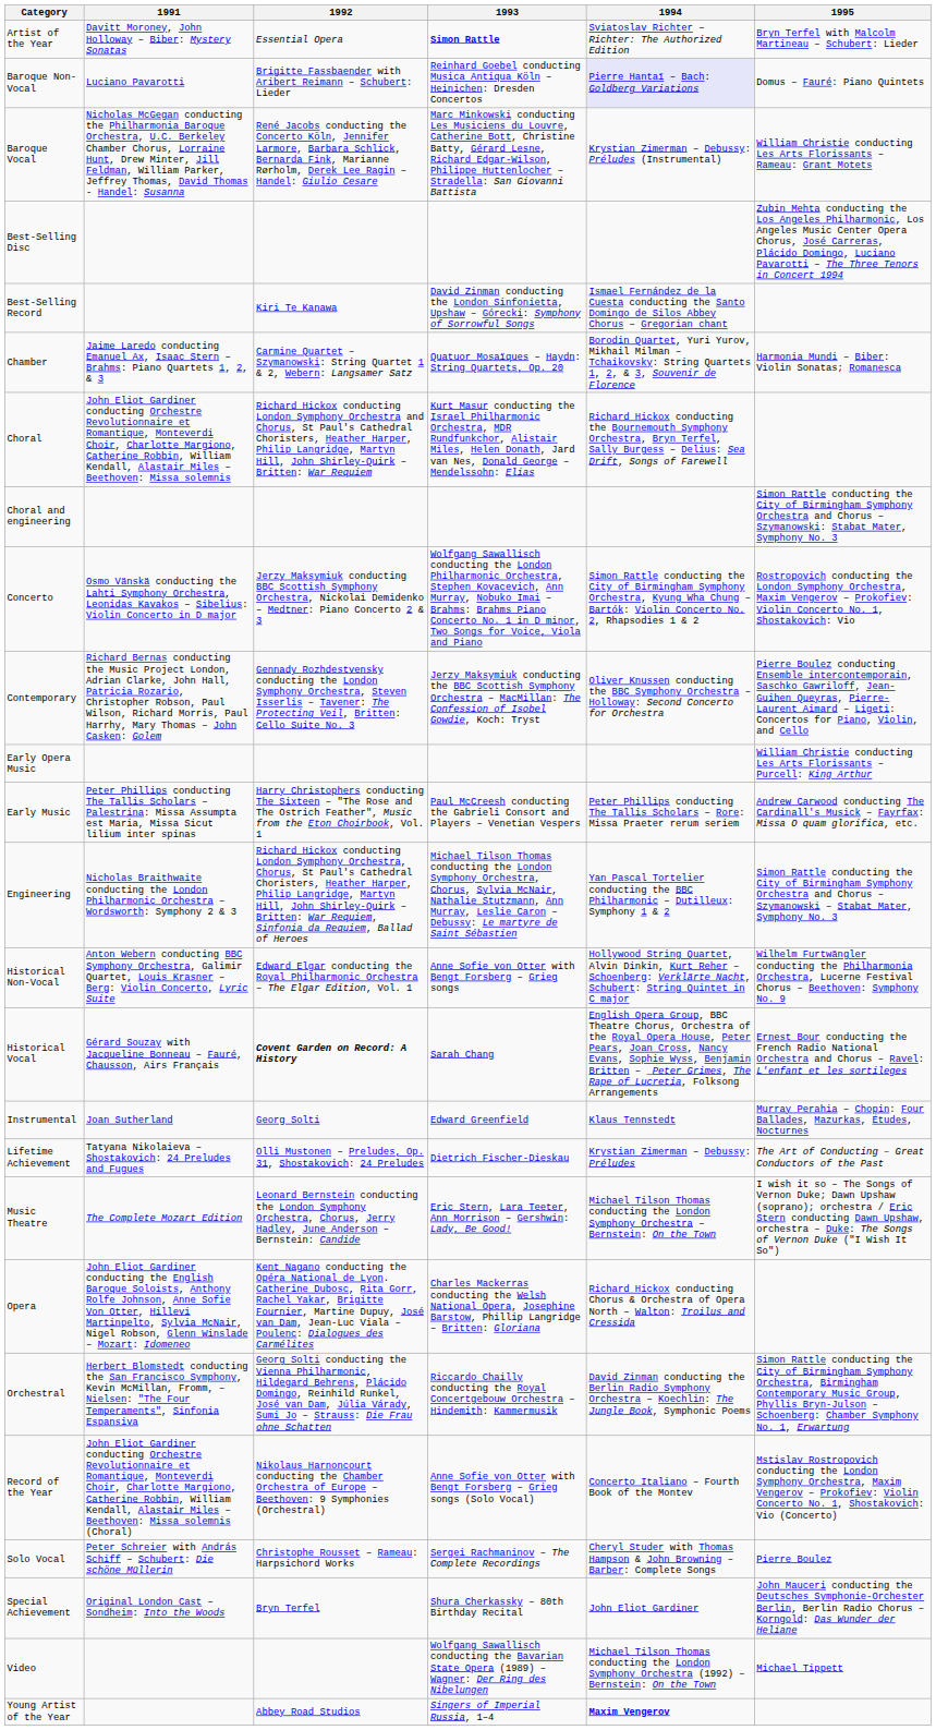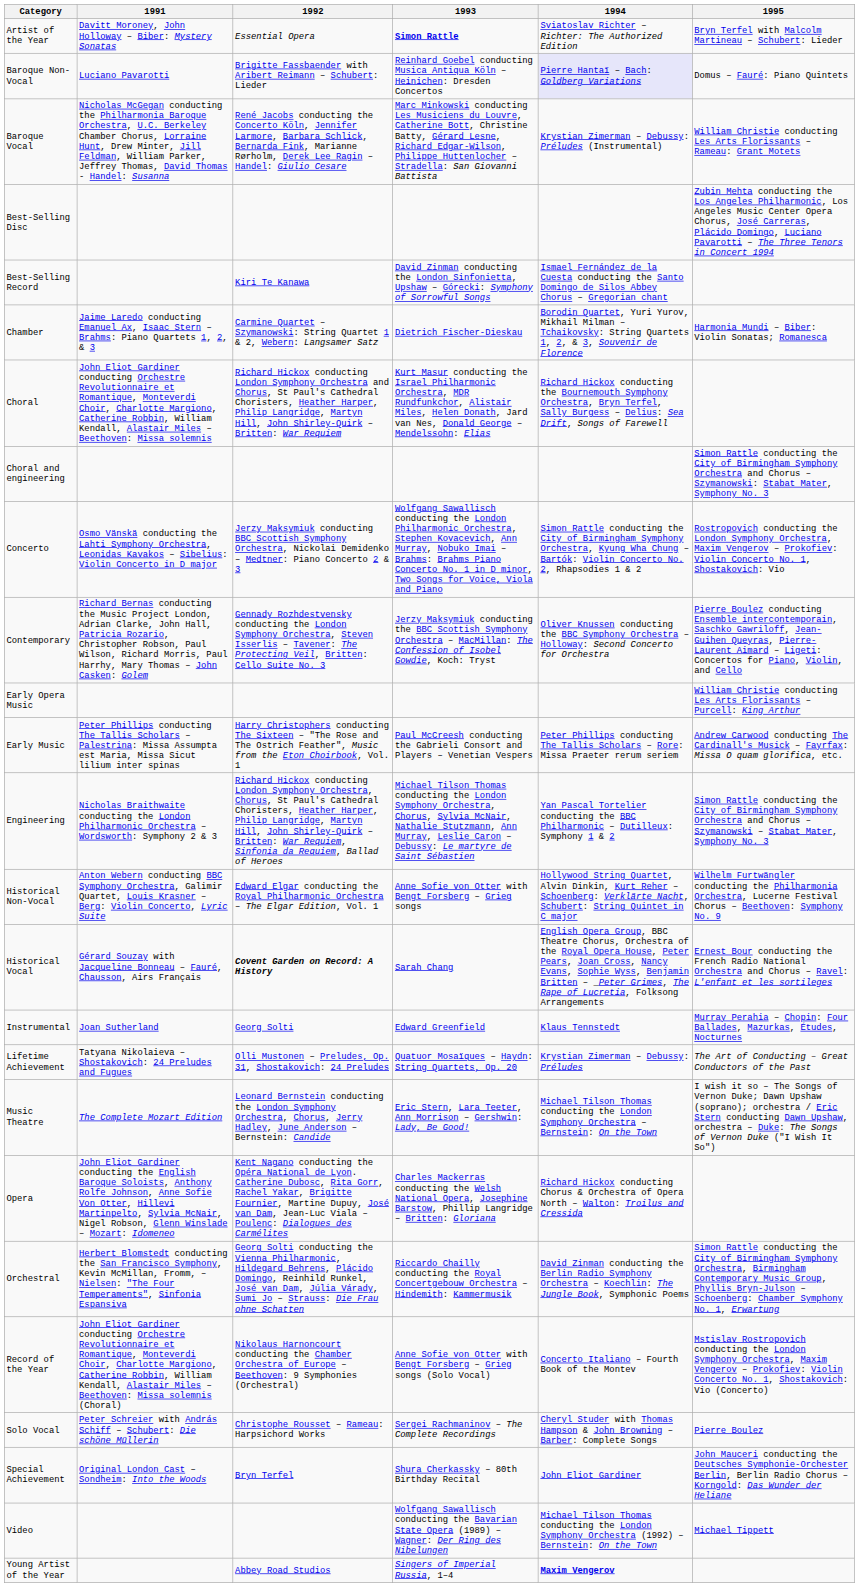 <table class="wikitable sortable">
 <tr>
 <th>Category</th>
 <th>1991</th>
 <th>1992</th>
 <th>1993</th>
 <th>1994</th>
 <th>1995</th>
 </tr>
 <tr>
 <td>Artist of the Year</td>
 <td><a href='#'>Davitt Moroney</a>, <a href='#'>John Holloway</a> – <a href='#'>Biber</a>: <em><a href='#'>Mystery Sonatas</a></em></td>
 <td><em>Essential Opera</em></td>
 <td><strong><a href='#'>Simon Rattle</a></strong></td>
 <td><a href='#'>Sviatoslav Richter</a> – <em>Richter: The Authorized Edition</em></td>
 <td><a href='#'>Bryn Terfel</a> with <a href='#'>Malcolm Martineau</a> – <a href='#'>Schubert</a>: Lieder</td>
 </tr>
 <tr>
 <td>Baroque Non-Vocal</td>
 <td><a href='#'>Luciano Pavarotti</a></td>
 <td><a href='#'>Brigitte Fassbaender</a> with <a href='#'>Aribert Reimann</a> – <a href='#'>Schubert</a>: Lieder</td>
 <td><a href='#'>Reinhard Goebel</a> conducting <a href='#'>Musica Antiqua Köln</a> – <a href='#'>Heinichen</a>: Dresden Concertos</td>
 <td style="background: lavender;"><a href='#'>Pierre Hantaï</a> – <a href='#'>Bach</a>: <em><a href='#'>Goldberg Variations</a></em></td>
 <td>Domus – <a href='#'>Fauré</a>: Piano Quintets</td>
 </tr>
 <tr>
 <td>Baroque Vocal</td>
 <td><a href='#'>Nicholas McGegan</a> conducting the <a href='#'>Philharmonia Baroque Orchestra</a>, <a href='#'>U.C. Berkeley</a> Chamber Chorus, <a href='#'>Lorraine Hunt</a>, Drew Minter, <a href='#'>Jill Feldman</a>, William Parker, Jeffrey Thomas, <a href='#'>David Thomas</a> - <a href='#'>Handel</a>: <em><a href='#'>Susanna</a></em></td>
 <td><a href='#'>René Jacobs</a> conducting the <a href='#'>Concerto Köln</a>, <a href='#'>Jennifer Larmore</a>, <a href='#'>Barbara Schlick</a>, <a href='#'>Bernarda Fink</a>, Marianne Rørholm, <a href='#'>Derek Lee Ragin</a> – <a href='#'>Handel</a>: <em><a href='#'>Giulio Cesare</a></em></td>
 <td><a href='#'>Marc Minkowski</a> conducting <a href='#'>Les Musiciens du Louvre</a>, <a href='#'>Catherine Bott</a>, Christine Batty, <a href='#'>Gérard Lesne</a>, <a href='#'>Richard Edgar-Wilson</a>, <a href='#'>Philippe Huttenlocher</a> – <a href='#'>Stradella</a>: <em>San Giovanni Battista</em></td>
 <td><a href='#'>Krystian Zimerman</a> – <a href='#'>Debussy</a>: <em><a href='#'>Préludes</a></em> (Instrumental)</td>
 <td><a href='#'>William Christie</a> conducting <a href='#'>Les Arts Florissants</a> – <a href='#'>Rameau</a>: <a href='#'>Grant Motets</a></td>
 </tr>
 <tr>
 <td>Best-Selling Disc</td>
 <td></td>
 <td></td>
 <td></td>
 <td></td>
 <td><a href='#'>Zubin Mehta</a> conducting the <a href='#'>Los Angeles Philharmonic</a>, Los Angeles Music Center Opera Chorus, <a href='#'>José Carreras</a>, <a href='#'>Plácido Domingo</a>, <a href='#'>Luciano Pavarotti</a> – <em><a href='#'>The Three Tenors in Concert 1994</a></em></td>
 </tr>
 <tr>
 <td>Best-Selling Record</td>
 <td></td>
 <td><a href='#'>Kiri Te Kanawa</a></td>
 <td><a href='#'>David Zinman</a> conducting the <a href='#'>London Sinfonietta</a>, <a href='#'>Upshaw</a> – <a href='#'>Górecki</a>: <a href='#'><em>Symphony of Sorrowful Songs</em></a></td>
 <td><a href='#'>Ismael Fernández de la Cuesta</a> conducting the <a href='#'>Santo Domingo de Silos Abbey Chorus</a> – <a href='#'>Gregorian chant</a></td>
 </tr>
 <tr>
 <td>Chamber</td>
 <td><a href='#'>Jaime Laredo</a> conducting <a href='#'>Emanuel Ax</a>, <a href='#'>Isaac Stern</a> – <a href='#'>Brahms</a>: Piano Quartets <a href='#'>1</a>, <a href='#'>2</a>, & <a href='#'>3</a></td>
 <td><a href='#'>Carmine Quartet</a> – <a href='#'>Szymanowski</a>: String Quartet  <a href='#'>1</a> & 2, <a href='#'>Webern</a>: <em>Langsamer Satz</em></td>
-<td><a href='#'>Quatuor Mosaïques</a> – <a href='#'>Haydn</a>: <a href='#'>String Quartets, Op. 20</a></td>
+<td><a href='#'>Dietrich Fischer-Dieskau</a></td>
 <td><a href='#'>Borodin Quartet</a>, Yuri Yurov, Mikhail Milman – <a href='#'>Tchaikovsky</a>: String Quartets <a href='#'>1</a>, <a href='#'>2</a>, & <a href='#'>3</a>, <em><a href='#'>Souvenir de Florence</a></em></td>
 <td><a href='#'>Harmonia Mundi</a> – <a href='#'>Biber</a>: Violin Sonatas; <a href='#'>Romanesca</a></td>
 </tr>
 <tr>
 <td>Choral</td>
 <td><a href='#'>John Eliot Gardiner</a> conducting <a href='#'>Orchestre Revolutionnaire et Romantique</a>, <a href='#'>Monteverdi Choir</a>, <a href='#'>Charlotte Margiono</a>, <a href='#'>Catherine Robbin</a>, William Kendall, <a href='#'>Alastair Miles</a> – <a href='#'>Beethoven</a>: <a href='#'>Missa solemnis</a></td>
 <td><a href='#'>Richard Hickox</a> conducting <a href='#'>London Symphony Orchestra</a> and <a href='#'>Chorus</a>, St Paul's Cathedral Choristers, <a href='#'>Heather Harper</a>, <a href='#'>Philip Langridge</a>, <a href='#'>Martyn Hill</a>, <a href='#'>John Shirley-Quirk</a> – <a href='#'>Britten</a>: <em><a href='#'>War Requiem</a></em></td>
 <td><a href='#'>Kurt Masur</a> conducting the <a href='#'>Israel Philharmonic Orchestra</a>, <a href='#'>MDR Rundfunkchor</a>, <a href='#'>Alistair Miles</a>, <a href='#'>Helen Donath</a>, Jard van Nes, <a href='#'>Donald George</a> – <a href='#'>Mendelssohn</a>: <em><a href='#'>Elias</a></em></td>
 <td><a href='#'>Richard Hickox</a> conducting the <a href='#'>Bournemouth Symphony Orchestra</a>, <a href='#'>Bryn Terfel</a>, <a href='#'>Sally Burgess</a> – <a href='#'>Delius</a>: <em><a href='#'>Sea Drift</a></em>, <em>Songs of Farewell</em></td>
 <td></td>
 </tr>
 <tr>
 <td>Choral and engineering</td>
 <td></td>
 <td></td>
 <td></td>
 <td></td>
 <td><a href='#'>Simon Rattle</a> conducting the <a href='#'>City of Birmingham Symphony Orchestra</a> and Chorus – <a href='#'>Szymanowski</a>: <a href='#'>Stabat Mater</a>, <a href='#'>Symphony No. 3</a></td>
 </tr>
 <tr>
 <td>Concerto</td>
 <td><a href='#'>Osmo Vänskä</a> conducting the <a href='#'>Lahti Symphony Orchestra</a>, <a href='#'>Leonidas Kavakos</a> – <a href='#'>Sibelius</a>: <a href='#'>Violin Concerto in D major</a></td>
 <td><a href='#'>Jerzy Maksymiuk</a> conducting <a href='#'>BBC Scottish Symphony Orchestra</a>, Nickolai Demidenko – <a href='#'>Medtner</a>: Piano Concerto  <a href='#'>2</a> & <a href='#'>3</a></td>
 <td><a href='#'>Wolfgang Sawallisch</a> conducting the <a href='#'>London Philharmonic Orchestra</a>, <a href='#'>Stephen Kovacevich</a>, <a href='#'>Ann Murray</a>, <a href='#'>Nobuko Imai</a> – <a href='#'>Brahms</a>: <a href='#'>Brahms Piano Concerto No. 1 in D minor</a>, <a href='#'>Two Songs for Voice, Viola and Piano</a></td>
 <td><a href='#'>Simon Rattle</a> conducting the <a href='#'>City of Birmingham Symphony Orchestra</a>, <a href='#'>Kyung Wha Chung</a> – <a href='#'>Bartók</a>: <a href='#'>Violin Concerto No. 2</a>, Rhapsodies  1 & 2</td>
 <td><a href='#'>Rostropovich</a> conducting the <a href='#'>London Symphony Orchestra</a>, <a href='#'>Maxim Vengerov</a> – <a href='#'>Prokofiev</a>: <a href='#'>Violin Concerto No. 1</a>, <a href='#'>Shostakovich</a>: Vio</td>
 </tr>
 <tr>
 <td>Contemporary</td>
 <td><a href='#'>Richard Bernas</a> conducting the Music Project London, Adrian Clarke, John Hall, <a href='#'>Patricia Rozario</a>, Christopher Robson, Paul Wilson, Richard Morris, Paul Harrhy, Mary Thomas – <a href='#'>John Casken</a>: <em><a href='#'>Golem</a></em></td>
 <td><a href='#'>Gennady Rozhdestvensky</a> conducting the <a href='#'>London Symphony Orchestra</a>, <a href='#'>Steven Isserlis</a> – <a href='#'>Tavener</a>: <em><a href='#'>The Protecting Veil</a></em>, <a href='#'>Britten</a>: <a href='#'>Cello Suite No. 3</a></td>
 <td><a href='#'>Jerzy Maksymiuk</a> conducting the <a href='#'>BBC Scottish Symphony Orchestra</a> – <a href='#'>MacMillan</a>: <em><a href='#'>The Confession of Isobel Gowdie</a></em>, Koch: Tryst</td>
 <td><a href='#'>Oliver Knussen</a> conducting the <a href='#'>BBC Symphony Orchestra</a> – <a href='#'>Holloway</a>: <em>Second Concerto for Orchestra</em></td>
 <td><a href='#'>Pierre Boulez</a> conducting <a href='#'>Ensemble intercontemporain</a>, <a href='#'>Saschko Gawriloff</a>, <a href='#'>Jean-Guihen Queyras</a>, <a href='#'>Pierre-Laurent Aimard</a> – <a href='#'>Ligeti</a>: Concertos for <a href='#'>Piano</a>, <a href='#'>Violin</a>, and <a href='#'>Cello</a></td>
 </tr>
 <tr>
 <td>Early Opera Music</td>
 <td></td>
 <td></td>
 <td></td>
 <td></td>
 <td><a href='#'>William Christie</a> conducting <a href='#'>Les Arts Florissants</a> – <a href='#'>Purcell</a>: <em><a href='#'>King Arthur</a></em></td>
 </tr>
 <tr>
 <td>Early Music</td>
 <td><a href='#'>Peter Phillips</a> conducting <a href='#'>The Tallis Scholars</a> – <a href='#'>Palestrina</a>: Missa Assumpta est Maria, Missa Sicut lilium inter spinas</td>
 <td><a href='#'>Harry Christophers</a> conducting <a href='#'>The Sixteen</a> – "The Rose and The Ostrich Feather", <em>Music from the <a href='#'>Eton Choirbook</a></em>, Vol. 1</td>
 <td><a href='#'>Paul McCreesh</a>  conducting the Gabrieli Consort and Players – Venetian Vespers</td>
 <td><a href='#'>Peter Phillips</a> conducting <a href='#'>The Tallis Scholars</a> – <a href='#'>Rore</a>: Missa Praeter rerum seriem</td>
 <td><a href='#'>Andrew Carwood</a> conducting <a href='#'>The Cardinall's Musick</a> – <a href='#'>Fayrfax</a>: <em>Missa O quam glorifica</em>, etc.</td>
 </tr>
 <tr>
 <td>Engineering</td>
 <td><a href='#'>Nicholas Braithwaite</a> conducting the <a href='#'>London Philharmonic Orchestra</a> – <a href='#'>Wordsworth</a>: Symphony  2 & 3</td>
 <td><a href='#'>Richard Hickox</a> conducting <a href='#'>London Symphony Orchestra</a>, <a href='#'>Chorus</a>, St Paul's Cathedral Choristers, <a href='#'>Heather Harper</a>, <a href='#'>Philip Langridge</a>, <a href='#'>Martyn Hill</a>, <a href='#'>John Shirley-Quirk</a> – <a href='#'>Britten</a>: <em><a href='#'>War Requiem</a></em>, <em><a href='#'>Sinfonia da Requiem</a></em>, <em>Ballad of Heroes</em></td>
 <td><a href='#'>Michael Tilson Thomas</a> conducting the <a href='#'>London Symphony Orchestra</a>, <a href='#'>Chorus</a>, <a href='#'>Sylvia McNair</a>, <a href='#'>Nathalie Stutzmann</a>, <a href='#'>Ann Murray</a>, <a href='#'>Leslie Caron</a> – <a href='#'>Debussy</a>: <em><a href='#'>Le martyre de Saint Sébastien</a></em></td>
 <td><a href='#'>Yan Pascal Tortelier</a> conducting the <a href='#'>BBC Philharmonic</a> – <a href='#'>Dutilleux</a>: Symphony  <a href='#'>1</a> & <a href='#'>2</a></td>
 <td><a href='#'>Simon Rattle</a> conducting the <a href='#'>City of Birmingham Symphony Orchestra</a> and Chorus – <a href='#'>Szymanowski</a> – <a href='#'>Stabat Mater</a>, <a href='#'>Symphony No. 3</a></td>
 </tr>
 <tr>
 <td>Historical Non-Vocal</td>
 <td><a href='#'>Anton Webern</a> conducting <a href='#'>BBC Symphony Orchestra</a>, Galimir Quartet, <a href='#'>Louis Krasner</a> – <a href='#'>Berg</a>: <a href='#'>Violin Concerto</a>, <em><a href='#'>Lyric Suite</a></em></td>
 <td><a href='#'>Edward Elgar</a> conducting the <a href='#'>Royal Philharmonic Orchestra</a> – <em>The Elgar Edition</em>, Vol. 1</td>
 <td><a href='#'>Anne Sofie von Otter</a> with <a href='#'>Bengt Forsberg</a> – <a href='#'>Grieg</a> songs</td>
 <td><a href='#'>Hollywood String Quartet</a>, Alvin Dinkin, <a href='#'>Kurt Reher</a> – <a href='#'>Schoenberg</a>: <em><a href='#'>Verklärte Nacht</a></em>, <a href='#'>Schubert</a>: <a href='#'>String Quintet in C major</a></td>
 <td><a href='#'>Wilhelm Furtwängler</a> conducting the <a href='#'>Philharmonia Orchestra</a>, Lucerne Festival Chorus – <a href='#'>Beethoven</a>: <a href='#'>Symphony No. 9</a></td>
 </tr>
 <tr>
 <td>Historical Vocal</td>
 <td><a href='#'>Gérard Souzay</a> with <a href='#'>Jacqueline Bonneau</a> – <a href='#'>Fauré</a>, <a href='#'>Chausson</a>, Airs Français</td>
 <td><strong><em>Covent Garden on Record: A History</em></strong></td>
 <td><a href='#'>Sarah Chang</a></td>
 <td><a href='#'>English Opera Group</a>, BBC Theatre Chorus, Orchestra of the <a href='#'>Royal Opera House</a>, <a href='#'>Peter Pears</a>, <a href='#'>Joan Cross</a>, <a href='#'>Nancy Evans</a>, <a href='#'>Sophie Wyss</a>, <a href='#'>Benjamin Britten</a> – _<em><a href='#'>Peter Grimes</a></em>, <em><a href='#'>The Rape of Lucretia</a></em>, Folksong Arrangements</td>
 <td><a href='#'>Ernest Bour</a> conducting the French Radio National <a href='#'>Orchestra</a> and Chorus –  <a href='#'>Ravel</a>: <em><a href='#'>L'enfant et les sortileges</a></em></td>
 </tr>
 <tr>
 <td>Instrumental</td>
 <td><a href='#'>Joan Sutherland</a></td>
 <td><a href='#'>Georg Solti</a></td>
 <td><a href='#'>Edward Greenfield</a></td>
 <td><a href='#'>Klaus Tennstedt</a></td>
 <td><a href='#'>Murray Perahia</a> – <a href='#'>Chopin</a>: <a href='#'>Four Ballades</a>, <a href='#'>Mazurkas</a>, <a href='#'>Études</a>, <a href='#'>Nocturnes</a></td>
 </tr>
 <tr>
 <td>Lifetime Achievement</td>
 <td>Tatyana Nikolaieva – <a href='#'>Shostakovich</a>: <a href='#'>24 Preludes and Fugues</a></td>
 <td><a href='#'>Olli Mustonen</a> – <a href='#'>Preludes, Op. 31</a>, <a href='#'>Shostakovich</a>: <a href='#'>24 Preludes</a></td>
-<td><a href='#'>Dietrich Fischer-Dieskau</a></td>
+<td><a href='#'>Quatuor Mosaïques</a> – <a href='#'>Haydn</a>: <a href='#'>String Quartets, Op. 20</a></td>
 <td><a href='#'>Krystian Zimerman</a> – <a href='#'>Debussy</a>: <em><a href='#'>Préludes</a></em></td>
 <td><em>The Art of Conducting – Great Conductors of the Past</em></td>
 </tr>
 <tr>
 <td>Music Theatre</td>
 <td><em><a href='#'>The Complete Mozart Edition</a></em></td>
 <td><a href='#'>Leonard Bernstein</a> conducting the <a href='#'>London Symphony Orchestra</a>, <a href='#'>Chorus</a>, <a href='#'>Jerry Hadley</a>, <a href='#'>June Anderson</a> – Bernstein: <em><a href='#'>Candide</a></em></td>
 <td><a href='#'>Eric Stern</a>, <a href='#'>Lara Teeter</a>, <a href='#'>Ann Morrison</a> – <a href='#'>Gershwin</a>: <em><a href='#'>Lady, Be Good!</a></em></td>
 <td><a href='#'>Michael Tilson Thomas</a> conducting the <a href='#'>London Symphony Orchestra</a> – <a href='#'>Bernstein</a>: <em><a href='#'>On the Town</a></em></td>
 <td>I wish it so – The Songs of Vernon Duke; Dawn Upshaw (soprano); orchestra / <a href='#'>Eric Stern</a> conducting <a href='#'>Dawn Upshaw</a>, orchestra – <a href='#'>Duke</a>: <em>The Songs of Vernon Duke</em> ("I Wish It So")</td>
 </tr>
 <tr>
 <td>Opera</td>
 <td><a href='#'>John Eliot Gardiner</a> conducting the <a href='#'>English Baroque Soloists</a>, <a href='#'>Anthony Rolfe Johnson</a>, <a href='#'>Anne Sofie Von Otter</a>, <a href='#'>Hillevi Martinpelto</a>, <a href='#'>Sylvia McNair</a>, Nigel Robson, <a href='#'>Glenn Winslade</a> – <a href='#'>Mozart</a>: <em><a href='#'>Idomeneo</a></em></td>
 <td><a href='#'>Kent Nagano</a> conducting the <a href='#'>Opéra National de Lyon</a>. <a href='#'>Catherine Dubosc</a>, <a href='#'>Rita Gorr</a>, <a href='#'>Rachel Yakar</a>, <a href='#'>Brigitte Fournier</a>, Martine Dupuy, <a href='#'>José van Dam</a>, Jean-Luc Viala – <a href='#'>Poulenc</a>: <em><a href='#'>Dialogues des Carmélites</a></em></td>
 <td><a href='#'>Charles Mackerras</a> conducting the <a href='#'>Welsh National Opera</a>, <a href='#'>Josephine Barstow</a>, Phillip Langridge – <a href='#'>Britten</a>: <em><a href='#'>Gloriana</a></em></td>
 <td><a href='#'>Richard Hickox</a> conducting Chorus & Orchestra of Opera North – <a href='#'>Walton</a>: <em><a href='#'>Troilus and Cressida</a></em></td>
 </tr>
 <tr>
 <td>Orchestral</td>
 <td><a href='#'>Herbert Blomstedt</a> conducting the <a href='#'>San Francisco Symphony</a>, Kevin McMillan, Fromm, – <a href='#'>Nielsen</a>: <a href='#'>"The Four Temperaments"</a>, <a href='#'>Sinfonia Espansiva</a></td>
 <td><a href='#'>Georg Solti</a> conducting the <a href='#'>Vienna Philharmonic</a>, <a href='#'>Hildegard Behrens</a>, <a href='#'>Plácido Domingo</a>, Reinhild Runkel, <a href='#'>José van Dam</a>, <a href='#'>Júlia Várady</a>, <a href='#'>Sumi Jo</a> – <a href='#'>Strauss</a>: <em><a href='#'>Die Frau ohne Schatten</a></em></td>
 <td><a href='#'>Riccardo Chailly</a> conducting the <a href='#'>Royal Concertgebouw Orchestra</a> – <a href='#'>Hindemith</a>: <a href='#'>Kammermusik</a></td>
 <td><a href='#'>David Zinman</a> conducting the <a href='#'>Berlin Radio Symphony Orchestra</a> – <a href='#'>Koechlin</a>: <em><a href='#'>The Jungle Book</a></em>, Symphonic Poems</td>
 <td><a href='#'>Simon Rattle</a> conducting the <a href='#'>City of Birmingham Symphony Orchestra</a>, <a href='#'>Birmingham Contemporary Music Group</a>, <a href='#'>Phyllis Bryn-Julson</a> –  <a href='#'>Schoenberg</a>: <a href='#'>Chamber Symphony No. 1</a>, <em><a href='#'>Erwartung</a></em></td>
 </tr>
 <tr>
 <td>Record of the Year</td>
 <td><a href='#'>John Eliot Gardiner</a> conducting <a href='#'>Orchestre Revolutionnaire et Romantique</a>, <a href='#'>Monteverdi Choir</a>, <a href='#'>Charlotte Margiono</a>, <a href='#'>Catherine Robbin</a>, William Kendall, <a href='#'>Alastair Miles</a> – <a href='#'>Beethoven</a>: <a href='#'>Missa solemnis</a> (Choral)</td>
 <td><a href='#'>Nikolaus Harnoncourt</a> conducting the <a href='#'>Chamber Orchestra of Europe</a> – <a href='#'>Beethoven</a>: 9 Symphonies (Orchestral)</td>
 <td><a href='#'>Anne Sofie von Otter</a> with <a href='#'>Bengt Forsberg</a> – <a href='#'>Grieg</a> songs (Solo Vocal)</td>
 <td><a href='#'>Concerto Italiano</a> – Fourth Book of the Montev</td>
 <td><a href='#'>Mstislav Rostropovich</a> conducting the <a href='#'>London Symphony Orchestra</a>, <a href='#'>Maxim Vengerov</a> – <a href='#'>Prokofiev</a>: <a href='#'>Violin Concerto No. 1</a>, <a href='#'>Shostakovich</a>: Vio (Concerto)</td>
 </tr>
 <tr>
 <td>Solo Vocal</td>
 <td><a href='#'>Peter Schreier</a> with <a href='#'>András Schiff</a> – <a href='#'>Schubert</a>: <em><a href='#'>Die schöne Müllerin</a></em></td>
 <td><a href='#'>Christophe Rousset</a> – <a href='#'>Rameau</a>: Harpsichord Works</td>
 <td><a href='#'>Sergei Rachmaninov</a> – <em>The Complete Recordings</em></td>
 <td><a href='#'>Cheryl Studer</a> with <a href='#'>Thomas Hampson</a> & <a href='#'>John Browning</a> – <a href='#'>Barber</a>: Complete Songs</td>
 <td><a href='#'>Pierre Boulez</a></td>
 </tr>
 <tr>
 <td>Special Achievement</td>
 <td><a href='#'>Original London Cast</a> – <a href='#'>Sondheim</a>: <em><a href='#'>Into the Woods</a></em></td>
 <td><a href='#'>Bryn Terfel</a></td>
 <td><a href='#'>Shura Cherkassky</a> – 80th Birthday Recital</td>
 <td><a href='#'>John Eliot Gardiner</a></td>
 <td><a href='#'>John Mauceri</a> conducting the <a href='#'>Deutsches Symphonie-Orchester Berlin</a>, Berlin Radio Chorus – <a href='#'>Korngold</a>: <em><a href='#'>Das Wunder der Heliane</a></em></td>
 </tr>
 <tr>
 <td>Video</td>
 <td></td>
 <td></td>
 <td><a href='#'>Wolfgang Sawallisch</a> conducting the <a href='#'>Bavarian State Opera</a> (1989) – <a href='#'>Wagner</a>: <em><a href='#'>Der Ring des Nibelungen</a></em></td>
 <td><a href='#'>Michael Tilson Thomas</a> conducting the <a href='#'>London Symphony Orchestra</a> (1992) – <a href='#'>Bernstein</a>: <em><a href='#'>On the Town</a></em></td>
 <td><a href='#'>Michael Tippett</a></td>
 </tr>
 <tr>
 <td>Young Artist of the Year</td>
 <td></td>
 <td><a href='#'>Abbey Road Studios</a></td>
 <td><em><a href='#'>Singers of Imperial Russia</a></em>,  1–4</td>
 <td><strong><a href='#'>Maxim Vengerov</a></strong></td>
 <td></td>
 </tr>
 </table>
